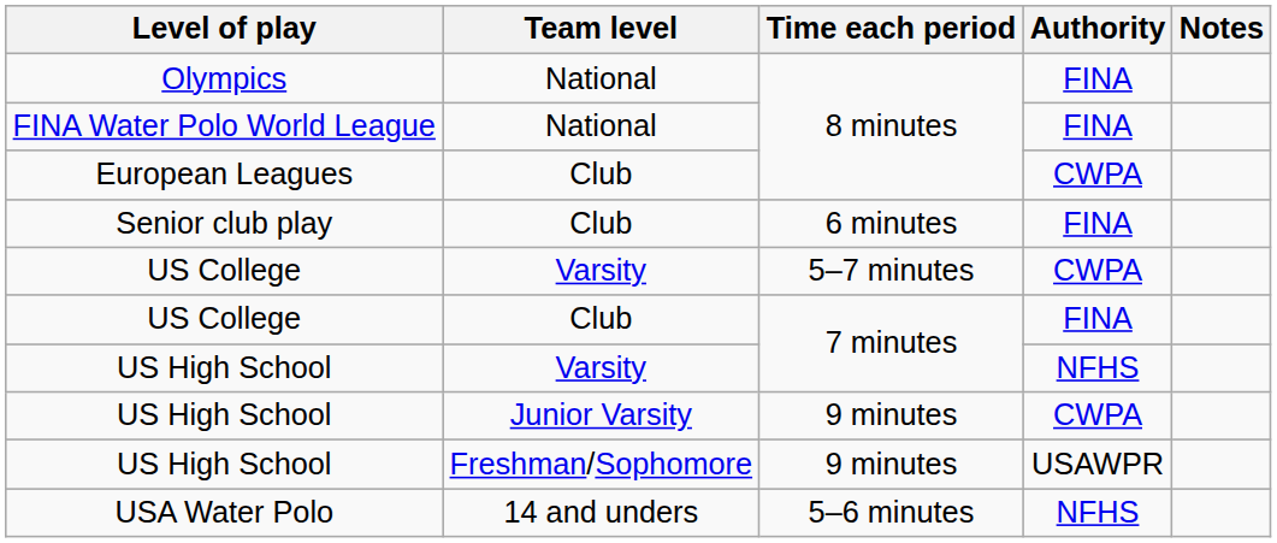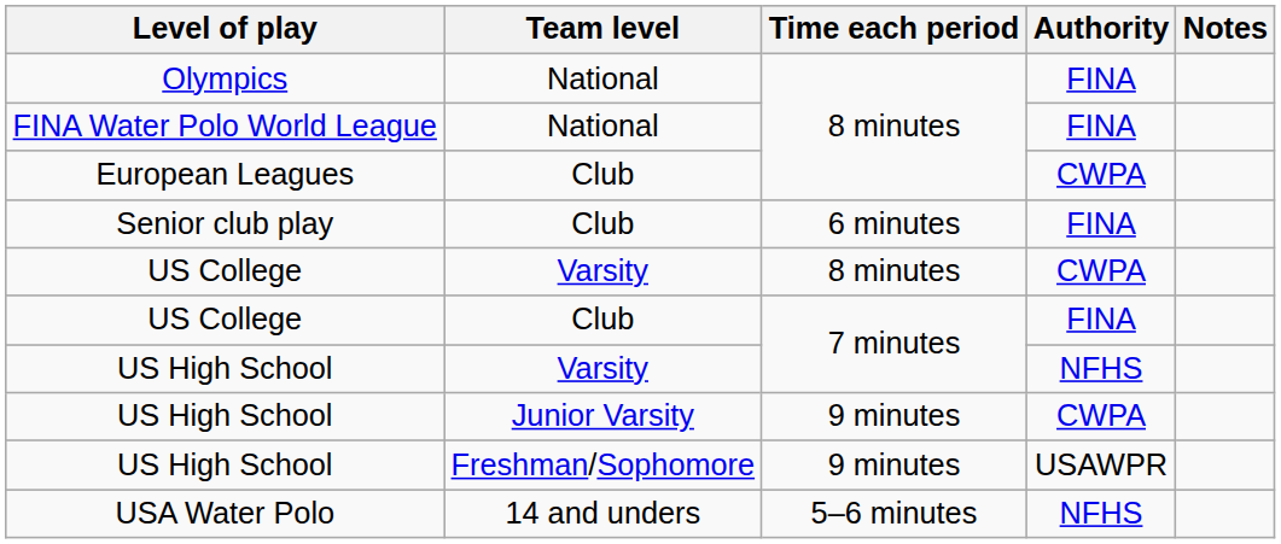 <table class="wikitable" style="text-align:center">
 <tr>
 <th bgcolor="#e5e5e5">Level of play</th>
 <th bgcolor="#e5e5e5">Team level</th>
 <th bgcolor="#e5e5e5">Time each period</th>
 <th bgcolor="#e5e5e5">Authority</th>
 <th bgcolor="#e5e5e5">Notes</th>
 </tr>
 <tr>
 <td><a href='#'>Olympics</a></td>
 <td>National</td>
 <td rowspan=3>8 minutes</td>
 <td><a href='#'>FINA</a></td>
 <td></td>
 </tr>
 <tr>
 <td><a href='#'>FINA Water Polo World League</a></td>
 <td>National</td>
 <td><a href='#'>FINA</a></td>
 <td></td>
 </tr>
 <tr>
 <td>European Leagues</td>
 <td>Club</td>
 <td><a href='#'>CWPA</a></td>
 <td></td>
 </tr>
 <tr>
 <td>Senior club play</td>
 <td>Club</td>
 <td>6 minutes</td>
 <td><a href='#'>FINA</a></td>
 <td></td>
 </tr>
 <tr>
 <td>US College</td>
 <td><a href='#'>Varsity</a></td>
-<td>5–7 minutes</td>
+<td>8 minutes</td>
 <td><a href='#'>CWPA</a></td>
 <td></td>
 </tr>
 <tr>
 <td>US College</td>
 <td>Club</td>
 <td rowspan=2>7 minutes</td>
 <td><a href='#'>FINA</a></td>
 <td></td>
 </tr>
 <tr>
 <td>US High School</td>
 <td><a href='#'>Varsity</a></td>
 <td><a href='#'>NFHS</a></td>
 <td></td>
 </tr>
 <tr>
 <td>US High School</td>
 <td><a href='#'>Junior Varsity</a></td>
 <td>9 minutes</td>
 <td><a href='#'>CWPA</a></td>
 <td></td>
 </tr>
 <tr>
 <td>US High School</td>
 <td><a href='#'>Freshman</a>/<a href='#'>Sophomore</a></td>
 <td>9 minutes</td>
 <td>USAWPR</td>
 <td></td>
 </tr>
 <tr>
 <td>USA Water Polo</td>
 <td>14 and unders</td>
 <td>5–6 minutes</td>
 <td><a href='#'>NFHS</a></td>
 <td></td>
 </tr>
 </table>
